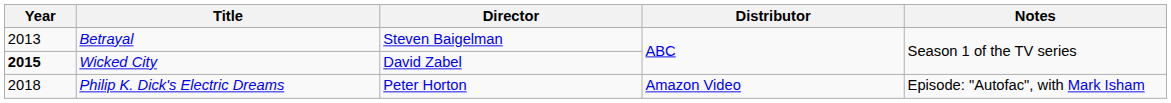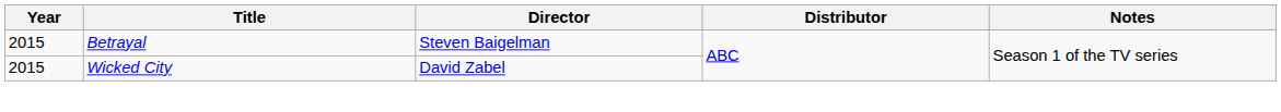 <table class="wikitable sortable" width=100%>
 <tr>
 <th width="30">Year</th>
 <th width="175">Title</th>
 <th width="150">Director</th>
 <th width="150">Distributor</th>
 <th width="150">Notes</th>
 </tr>
 <tr>
-<td>2013</td>
+<td>2015</td>
 <td><em><a href='#'>Betrayal</a></em></td>
 <td><a href='#'>Steven Baigelman</a></td>
 <td rowspan="2"><a href='#'>ABC</a></td>
 <td rowspan="2">Season 1 of the TV series</td>
 </tr>
 <tr>
-<td><strong>2015</strong></td>
+<td>2015</td>
 <td><em><a href='#'>Wicked City</a></em></td>
 <td><a href='#'>David Zabel</a></td>
 </tr>
-<tr>
-<td>2018</td>
-<td><em><a href='#'>Philip K. Dick's Electric Dreams</a></em></td>
-<td><a href='#'>Peter Horton</a></td>
-<td><a href='#'>Amazon Video</a></td>
-<td>Episode: "Autofac", with <a href='#'>Mark Isham</a></td>
-</tr>
 </table>
